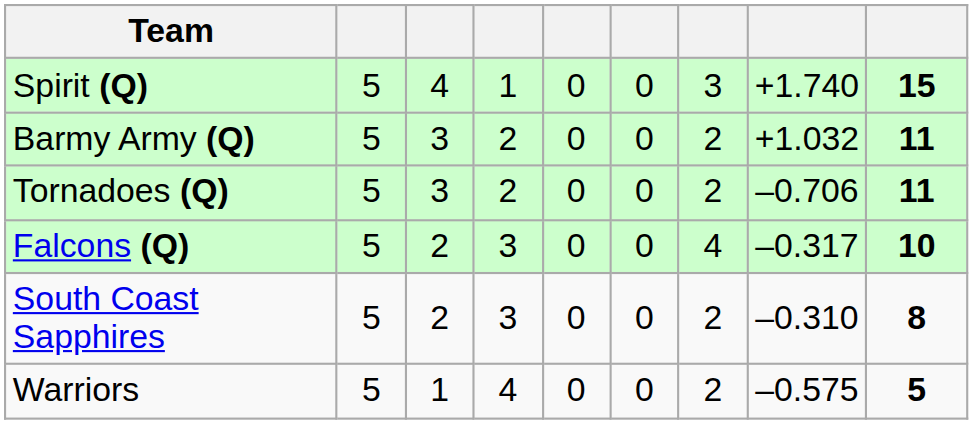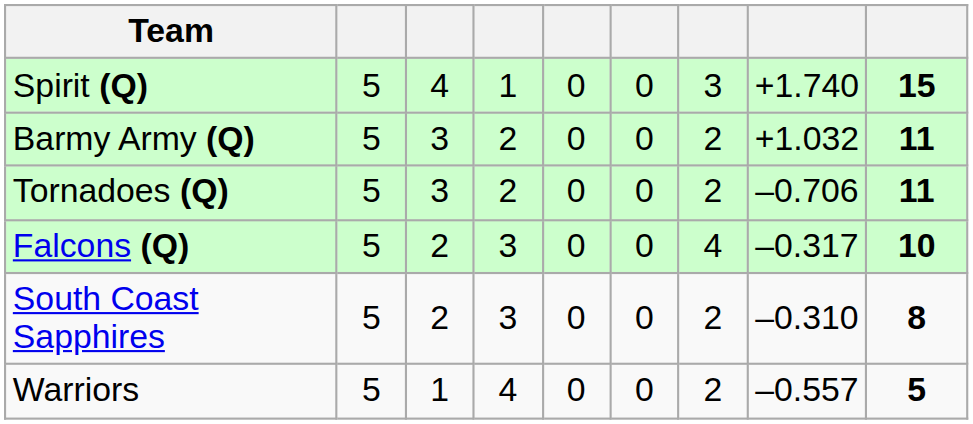 <table class="wikitable" style="text-align:center">
 <tr>
 <th width="150">Team</th>
 <th width="25"></th>
 <th width="25"></th>
 <th width="25"></th>
 <th width="25"></th>
 <th width="25"></th>
 <th width="25"></th>
 <th width="40"></th>
 <th width="40"></th>
 </tr>
 <tr style="background:#cfc">
 <td style="text-align:left">Spirit <strong>(Q)</strong></td>
 <td>5</td>
 <td>4</td>
 <td>1</td>
 <td>0</td>
 <td>0</td>
 <td>3</td>
 <td>+1.740</td>
 <td><strong>15</strong></td>
 </tr>
 <tr style="background:#cfc">
 <td style="text-align:left">Barmy Army <strong>(Q)</strong></td>
 <td>5</td>
 <td>3</td>
 <td>2</td>
 <td>0</td>
 <td>0</td>
 <td>2</td>
 <td>+1.032</td>
 <td><strong>11</strong></td>
 </tr>
 <tr style="background:#cfc">
 <td style="text-align:left">Tornadoes <strong>(Q)</strong></td>
 <td>5</td>
 <td>3</td>
 <td>2</td>
 <td>0</td>
 <td>0</td>
 <td>2</td>
 <td>–0.706</td>
 <td><strong>11</strong></td>
 </tr>
 <tr style="background:#cfc">
 <td style="text-align:left"><a href='#'>Falcons</a> <strong>(Q)</strong></td>
 <td>5</td>
 <td>2</td>
 <td>3</td>
 <td>0</td>
 <td>0</td>
 <td>4</td>
 <td>–0.317</td>
 <td><strong>10</strong></td>
 </tr>
 <tr>
 <td style="text-align:left"><a href='#'>South Coast Sapphires</a></td>
 <td>5</td>
 <td>2</td>
 <td>3</td>
 <td>0</td>
 <td>0</td>
 <td>2</td>
 <td>–0.310</td>
 <td><strong>8</strong></td>
 </tr>
 <tr>
 <td style="text-align:left">Warriors</td>
 <td>5</td>
 <td>1</td>
 <td>4</td>
 <td>0</td>
 <td>0</td>
 <td>2</td>
-<td>–0.575</td>
+<td>–0.557</td>
 <td><strong>5</strong></td>
 </tr>
 </table>
